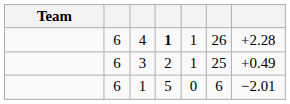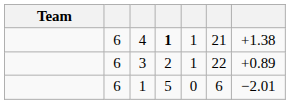 <table class="wikitable" style="text-align:center;">
 <tr>
 <th width="100">Team</th>
 <th width="20"></th>
 <th width="20"></th>
 <th width="20"></th>
 <th width="20"></th>
 <th width="20"></th>
 <th width="50"><a href='#'></a></th>
 </tr>
 <tr>
 <td align=left></td>
 <td>6</td>
 <td>4</td>
 <td><strong>1</strong></td>
 <td>1</td>
-<td>26</td>
-<td>+2.28</td>
+<td>21</td>
+<td>+1.38</td>
 </tr>
 <tr>
 <td align=left></td>
 <td>6</td>
 <td>3</td>
 <td>2</td>
 <td>1</td>
-<td>25</td>
-<td>+0.49</td>
+<td>22</td>
+<td>+0.89</td>
 </tr>
 <tr>
 <td align=left></td>
 <td>6</td>
 <td>1</td>
 <td>5</td>
 <td>0</td>
 <td>6</td>
 <td>−2.01</td>
 </tr>
 </table>
